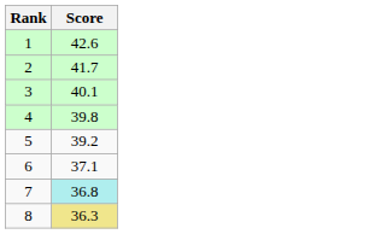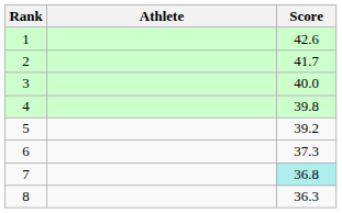 <table class=wikitable style="text-align:center">
 <tr>
 <th width=40>Rank</th>
+<th width=250>Athlete</th>
 <th width=60>Score</th>
 </tr>
 <tr bgcolor="ccffcc">
 <td>1</td>
+<td align=left></td>
 <td>42.6</td>
 </tr>
 <tr bgcolor="ccffcc">
 <td>2</td>
+<td align=left></td>
 <td>41.7</td>
 </tr>
 <tr bgcolor="ccffcc">
 <td>3</td>
-<td>40.1</td>
+<td align=left></td>
+<td>40.0</td>
 </tr>
 <tr bgcolor="ccffcc">
 <td>4</td>
+<td align=left></td>
 <td>39.8</td>
 </tr>
 <tr>
 <td>5</td>
+<td align=left></td>
 <td>39.2</td>
 </tr>
 <tr>
 <td>6</td>
-<td>37.1</td>
+<td align=left></td>
+<td>37.3</td>
 </tr>
 <tr>
 <td>7</td>
+<td align=left></td>
 <td style="background: paleturquoise;">36.8</td>
 </tr>
 <tr>
 <td>8</td>
-<td style="background: khaki;">36.3</td>
+<td align=left></td>
+<td>36.3</td>
 </tr>
 </table>
